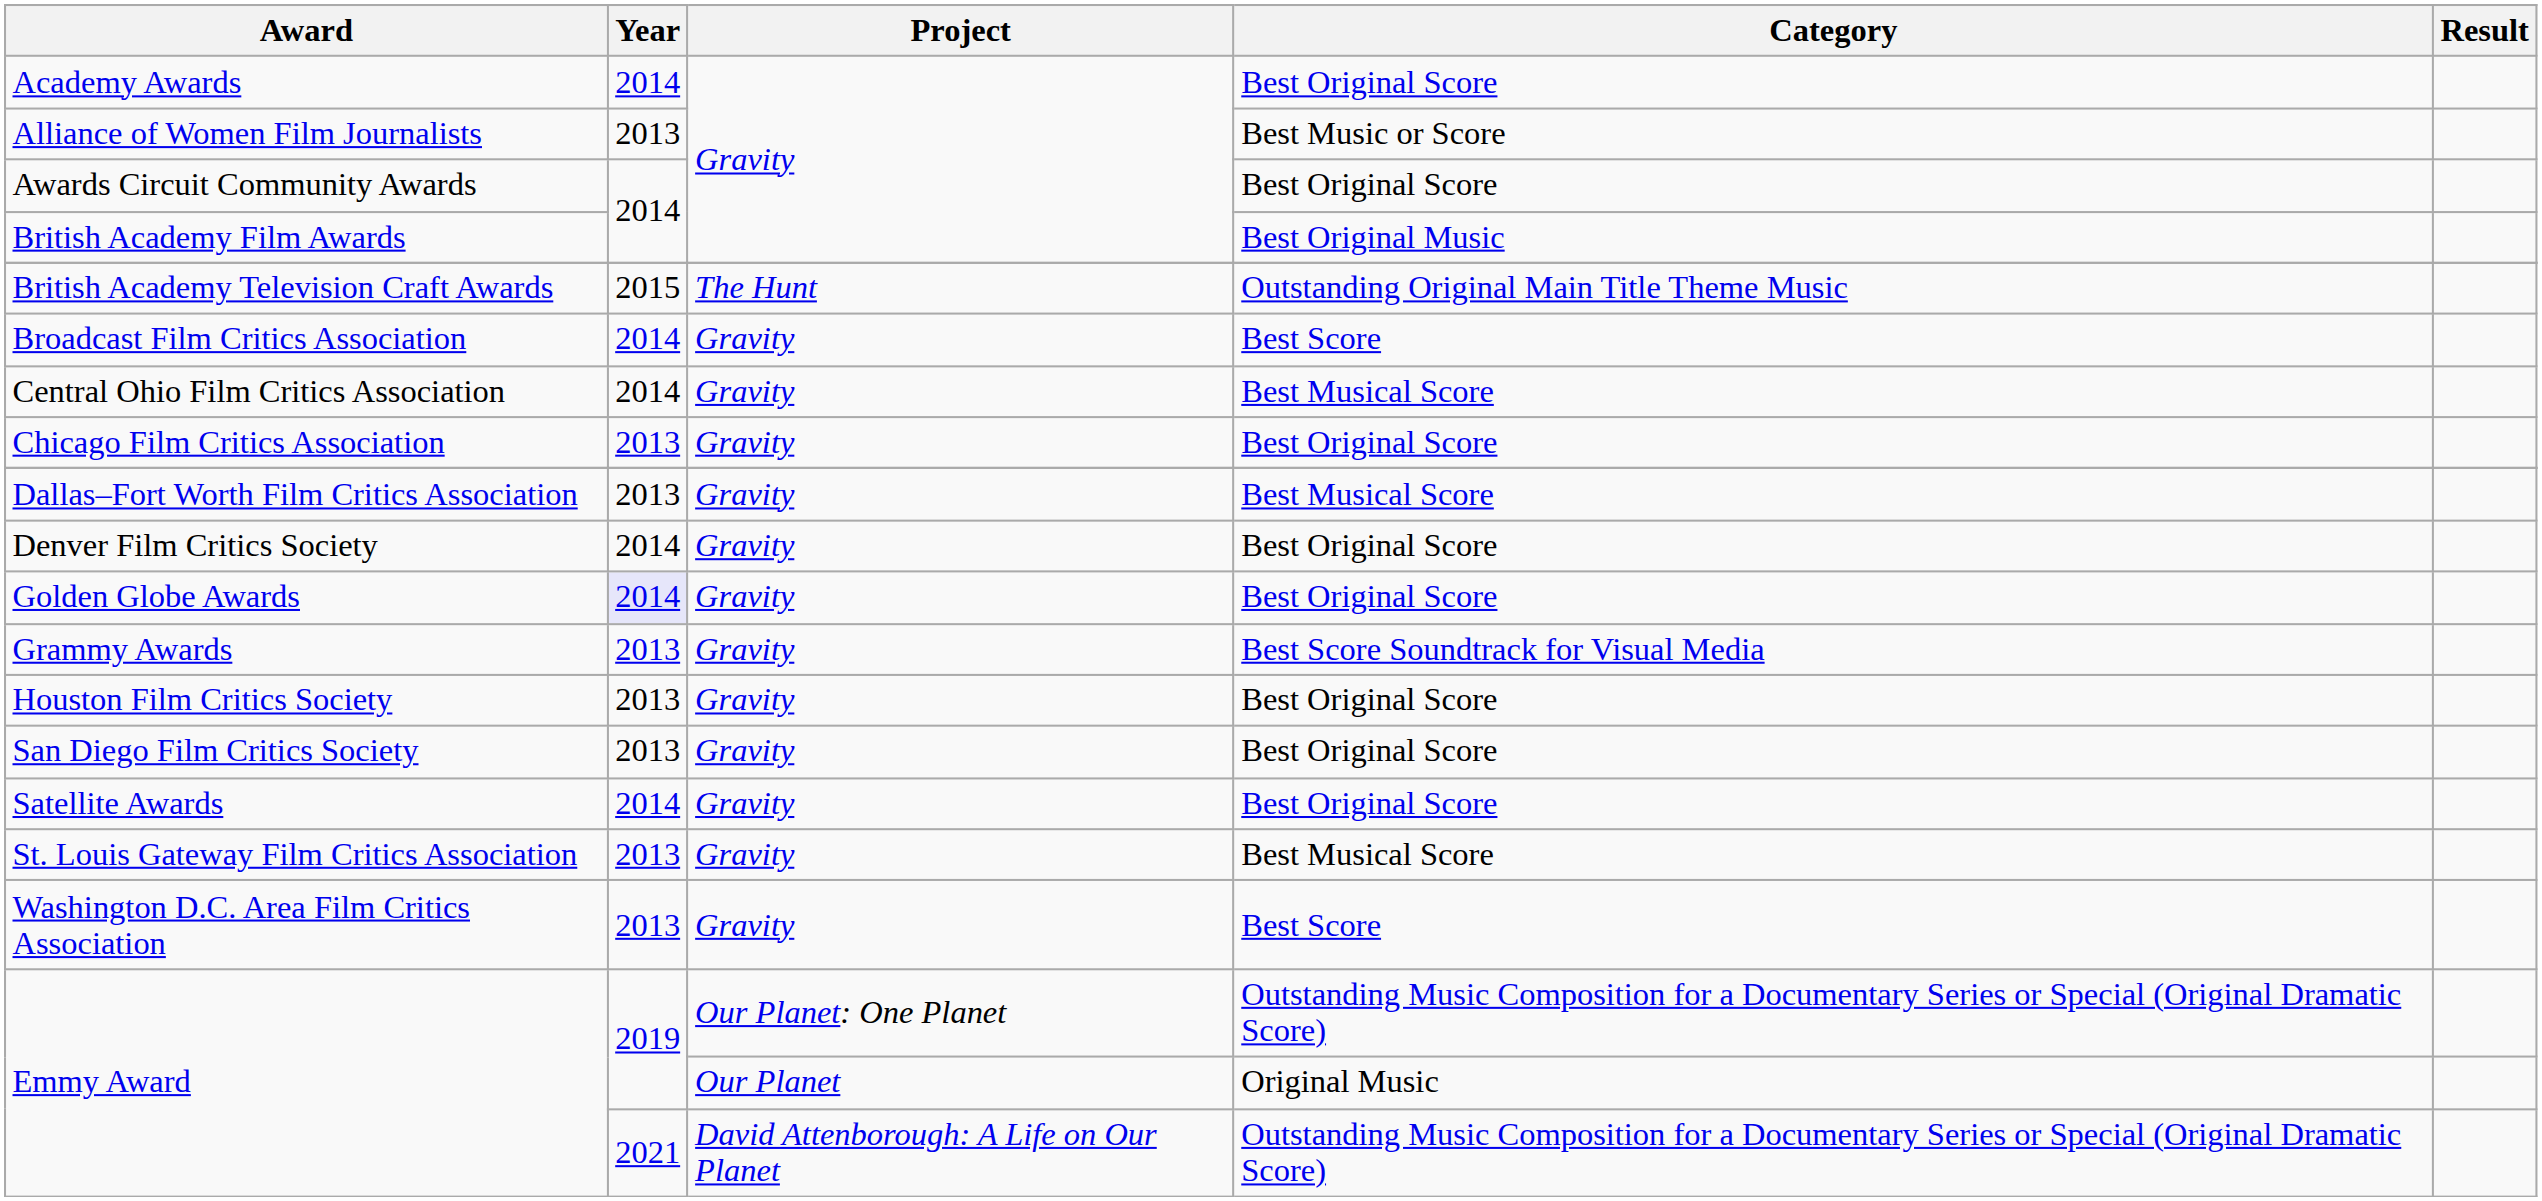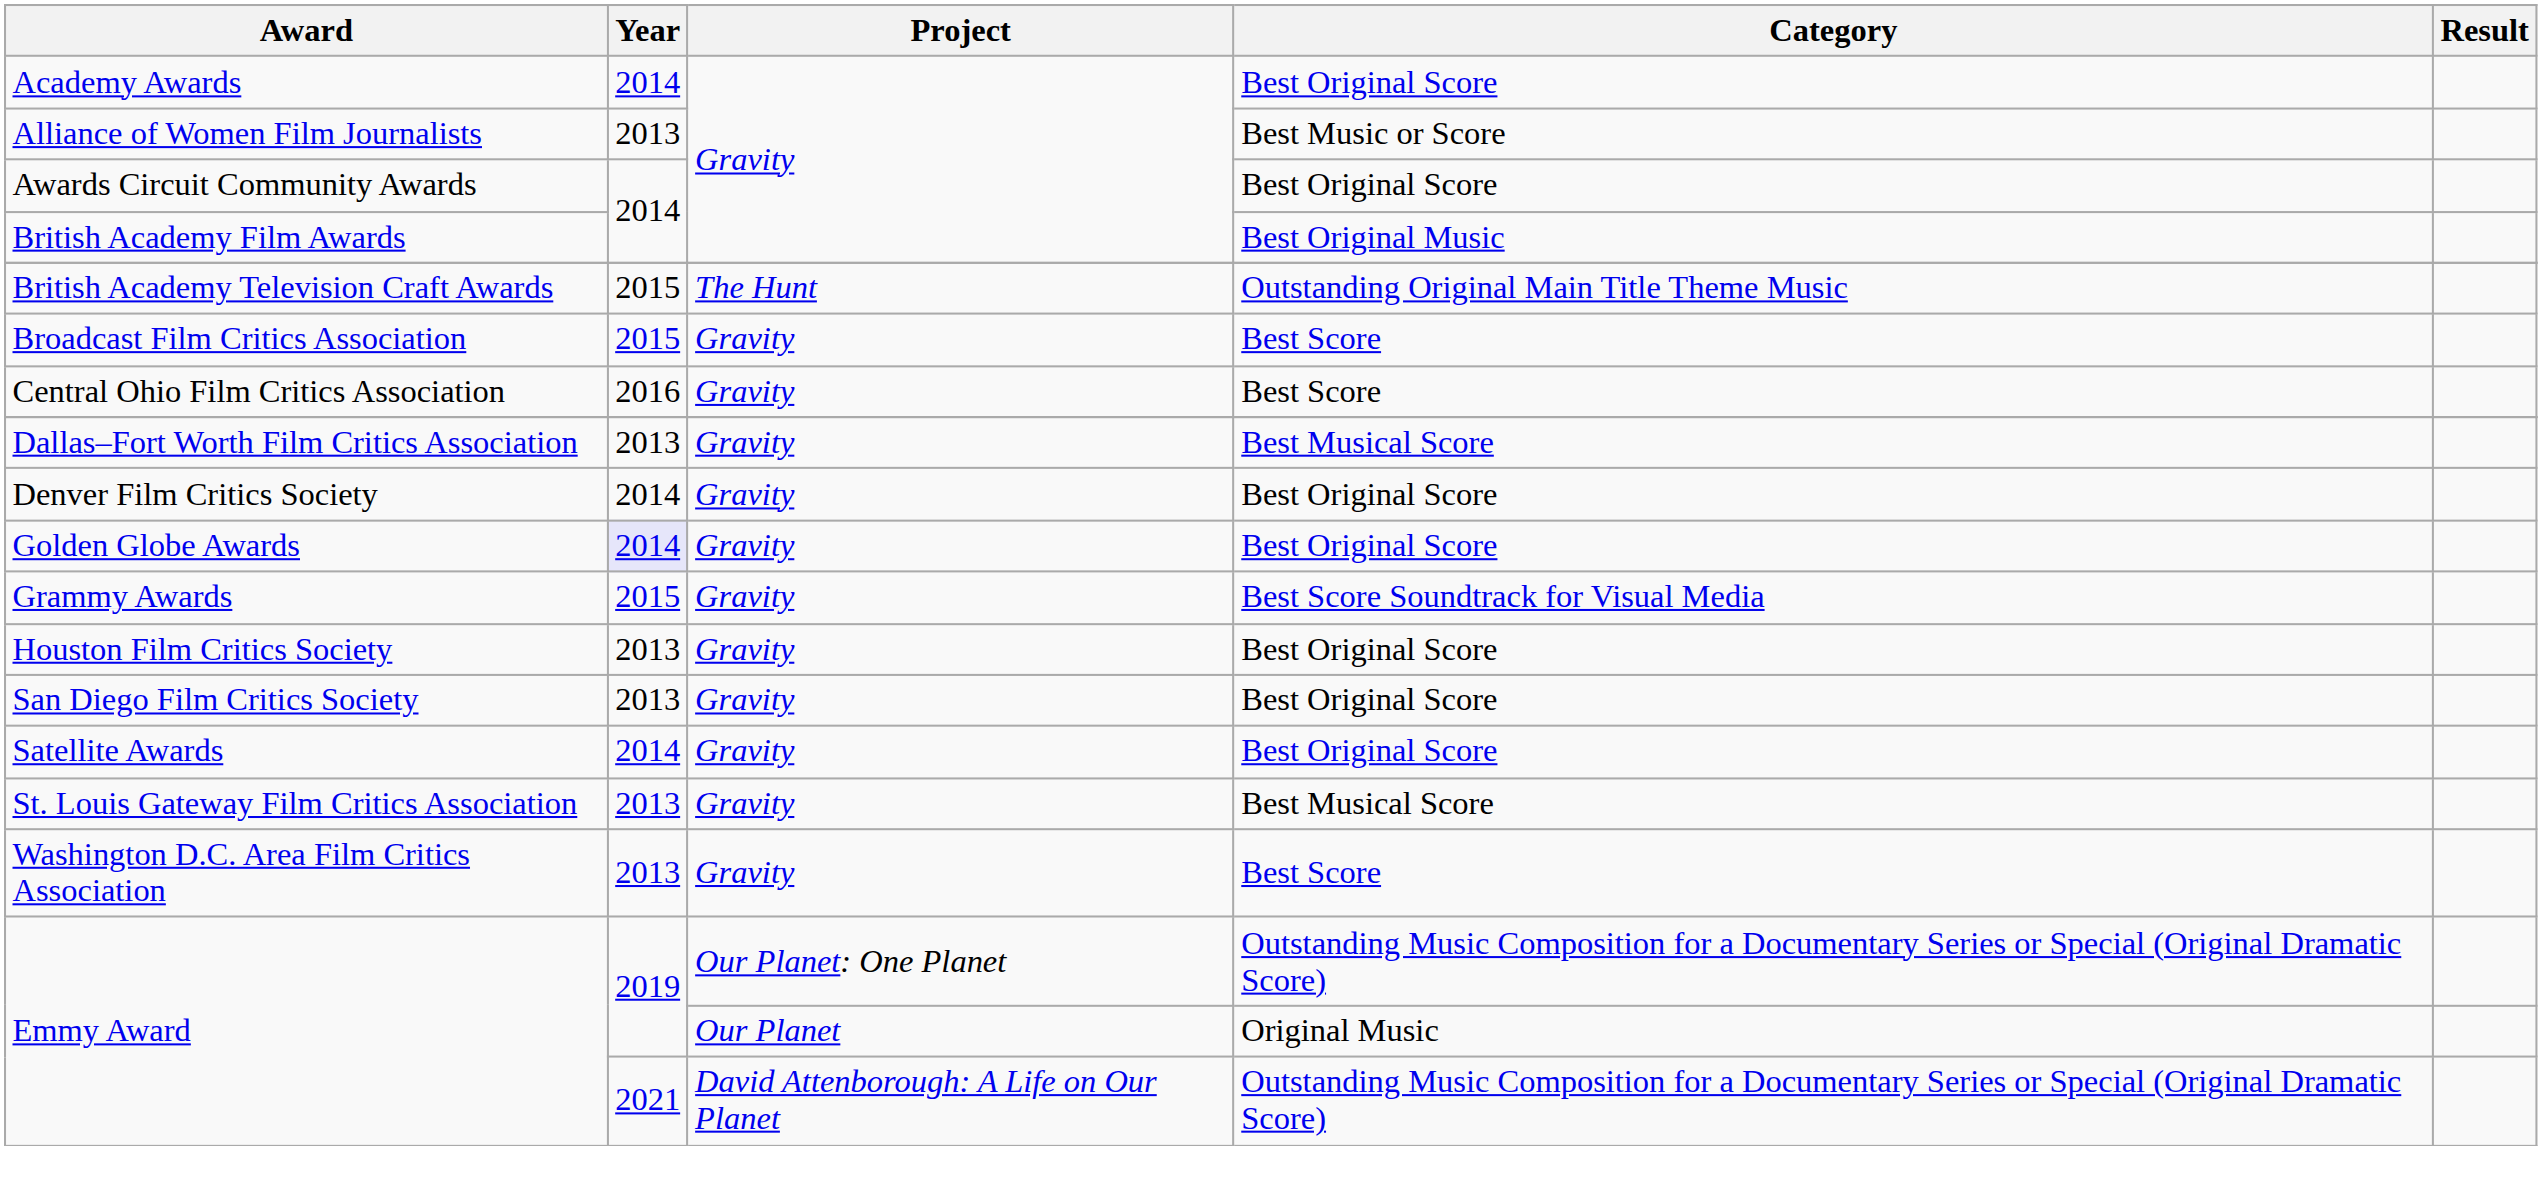 <table class="wikitable sortable">
 <tr>
 <th>Award</th>
 <th>Year</th>
 <th>Project</th>
 <th>Category</th>
 <th>Result</th>
 </tr>
 <tr>
 <td><a href='#'>Academy Awards</a></td>
 <td><a href='#'>2014</a></td>
 <td rowspan=4><em><a href='#'>Gravity</a></em></td>
 <td><a href='#'>Best Original Score</a></td>
 <td></td>
 </tr>
 <tr>
 <td><a href='#'>Alliance of Women Film Journalists</a></td>
 <td>2013</td>
 <td>Best Music or Score</td>
 <td></td>
 </tr>
 <tr>
 <td>Awards Circuit Community Awards</td>
 <td rowspan=2>2014</td>
 <td>Best Original Score</td>
 <td></td>
 </tr>
 <tr>
 <td><a href='#'>British Academy Film Awards</a></td>
 <td><a href='#'>Best Original Music</a></td>
 <td></td>
 </tr>
 <tr>
 </tr>
 <tr>
 <td><a href='#'>British Academy Television Craft Awards</a></td>
 <td>2015</td>
 <td><em><a href='#'>The Hunt</a></em></td>
 <td><a href='#'>Outstanding Original Main Title Theme Music</a></td>
 <td></td>
 </tr>
 <tr>
 <td><a href='#'>Broadcast Film Critics Association</a></td>
-<td><a href='#'>2014</a></td>
+<td><a href='#'>2015</a></td>
 <td><em><a href='#'>Gravity</a></em></td>
 <td><a href='#'>Best Score</a></td>
 <td></td>
 </tr>
 <tr>
 <td>Central Ohio Film Critics Association</td>
-<td>2014</td>
+<td>2016</td>
 <td><em><a href='#'>Gravity</a></em></td>
-<td><a href='#'>Best Musical Score</a></td>
-<td></td>
-</tr>
-<tr>
-<td><a href='#'>Chicago Film Critics Association</a></td>
-<td><a href='#'>2013</a></td>
-<td><em><a href='#'>Gravity</a></em></td>
-<td><a href='#'>Best Original Score</a></td>
+<td>Best Score</td>
 <td></td>
 </tr>
 <tr>
 </tr>
 <tr>
 <td><a href='#'>Dallas–Fort Worth Film Critics Association</a></td>
 <td>2013</td>
 <td><em><a href='#'>Gravity</a></em></td>
 <td><a href='#'>Best Musical Score</a></td>
 <td></td>
 </tr>
 <tr>
 <td>Denver Film Critics Society</td>
 <td>2014</td>
 <td><em><a href='#'>Gravity</a></em></td>
 <td>Best Original Score</td>
 <td></td>
 </tr>
 <tr>
 <td><a href='#'>Golden Globe Awards</a></td>
 <td style="background: lavender;"><a href='#'>2014</a></td>
 <td><em><a href='#'>Gravity</a></em></td>
 <td><a href='#'>Best Original Score</a></td>
 <td></td>
 </tr>
 <tr>
 <td><a href='#'>Grammy Awards</a></td>
-<td><a href='#'>2013</a></td>
+<td><a href='#'>2015</a></td>
 <td><em><a href='#'>Gravity</a></em></td>
 <td><a href='#'>Best Score Soundtrack for Visual Media</a></td>
 <td></td>
 </tr>
 <tr>
 <td><a href='#'>Houston Film Critics Society</a></td>
 <td>2013</td>
 <td><em><a href='#'>Gravity</a></em></td>
 <td>Best Original Score</td>
 <td></td>
 </tr>
 <tr>
 <td><a href='#'>San Diego Film Critics Society</a></td>
 <td>2013</td>
 <td><em><a href='#'>Gravity</a></em></td>
 <td>Best Original Score</td>
 <td></td>
 </tr>
 <tr>
 <td><a href='#'>Satellite Awards</a></td>
 <td><a href='#'>2014</a></td>
 <td><em><a href='#'>Gravity</a></em></td>
 <td><a href='#'>Best Original Score</a></td>
 <td></td>
 </tr>
 <tr>
 <td><a href='#'>St. Louis Gateway Film Critics Association</a></td>
 <td><a href='#'>2013</a></td>
 <td><em><a href='#'>Gravity</a></em></td>
 <td>Best Musical Score</td>
 <td></td>
 </tr>
 <tr>
 <td><a href='#'>Washington D.C. Area Film Critics Association</a></td>
 <td><a href='#'>2013</a></td>
 <td><em><a href='#'>Gravity</a></em></td>
 <td><a href='#'>Best Score</a></td>
 <td></td>
 </tr>
 <tr>
 <td rowspan="3"><a href='#'>Emmy Award</a></td>
 <td rowspan="2"><a href='#'>2019</a></td>
 <td><em><a href='#'>Our Planet</a>: One Planet</em></td>
 <td><a href='#'>Outstanding Music Composition for a Documentary Series or Special (Original Dramatic Score)</a></td>
 <td></td>
 </tr>
 <tr>
 <td><em><a href='#'>Our Planet</a></em></td>
 <td>Original Music</td>
 <td></td>
 </tr>
 <tr>
 <td><a href='#'>2021</a></td>
 <td><em><a href='#'>David Attenborough: A Life on Our Planet</a></em></td>
 <td><a href='#'>Outstanding Music Composition for a Documentary Series or Special (Original Dramatic Score)</a></td>
 <td></td>
 </tr>
 </table>
